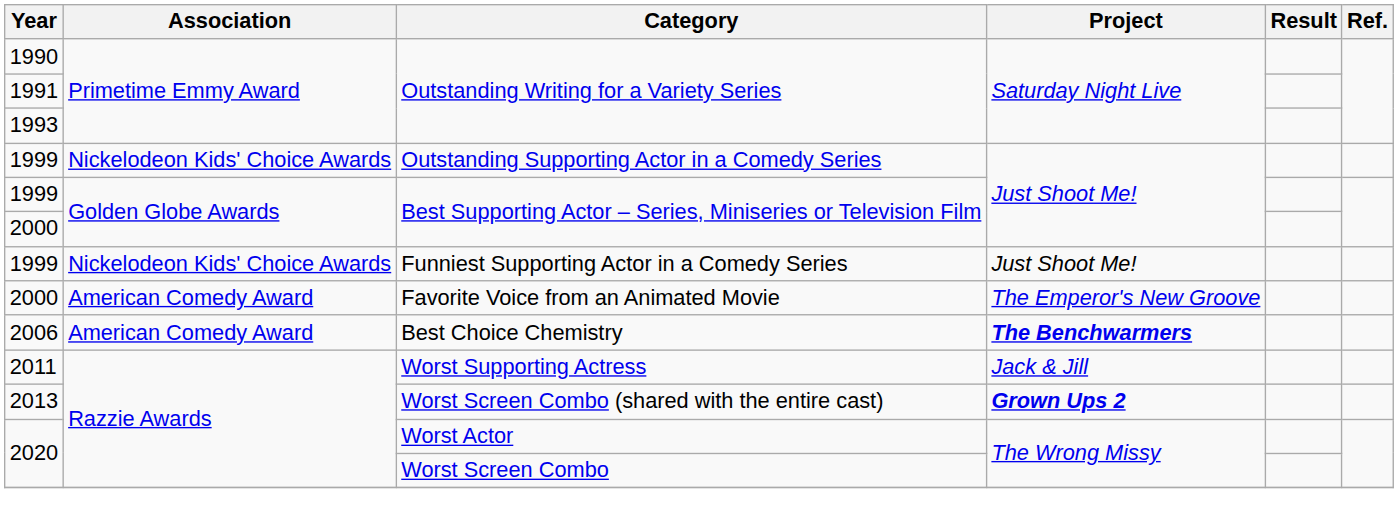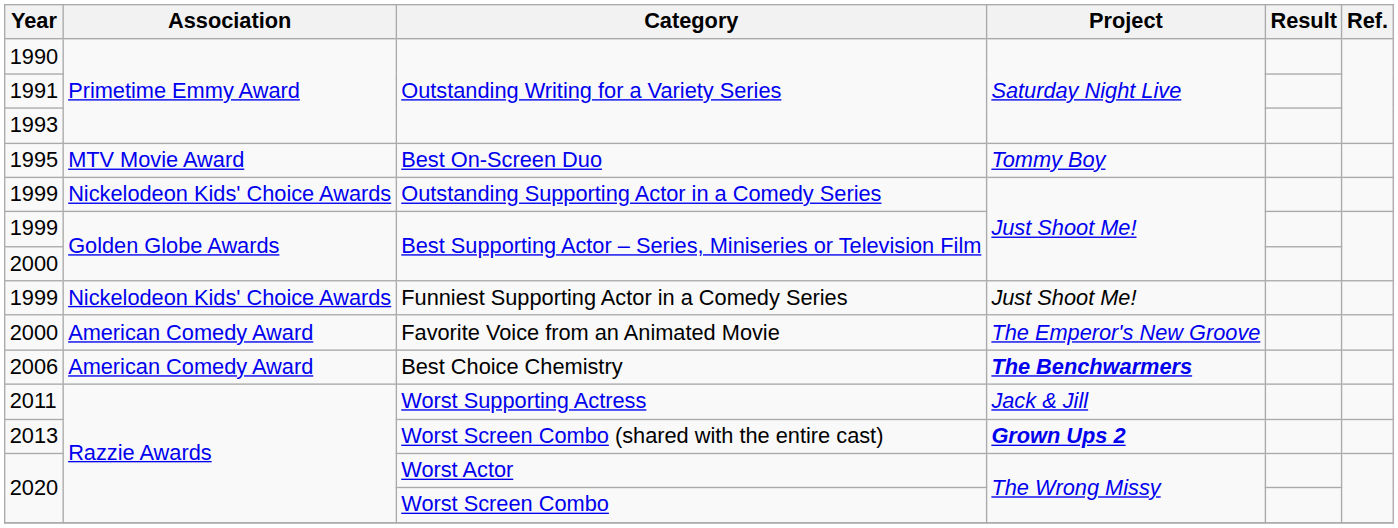 <table class="wikitable sortable">
 <tr>
 <th scope="col">Year</th>
 <th scope="col">Association</th>
 <th scope="col">Category</th>
 <th scope="col">Project</th>
 <th scope="col">Result</th>
 <th scope="col" class="unsortable">Ref.</th>
 </tr>
 <tr>
 <td>1990</td>
 <td rowspan=3><a href='#'>Primetime Emmy Award</a></td>
 <td rowspan=3><a href='#'>Outstanding Writing for a Variety Series</a></td>
 <td rowspan=3><em><a href='#'>Saturday Night Live</a></em></td>
 <td></td>
 <td rowspan=3></td>
 </tr>
 <tr>
 <td>1991</td>
 <td></td>
 </tr>
 <tr>
 <td>1993</td>
+<td></td>
+</tr>
+<tr>
+<td>1995</td>
+<td><a href='#'>MTV Movie Award</a></td>
+<td><a href='#'>Best On-Screen Duo</a></td>
+<td><em><a href='#'>Tommy Boy</a></em></td>
+<td></td>
 <td></td>
 </tr>
 <tr>
 <td>1999</td>
 <td><a href='#'>Nickelodeon Kids' Choice Awards</a></td>
 <td><a href='#'>Outstanding Supporting Actor in a Comedy Series</a></td>
 <td rowspan=3><em><a href='#'>Just Shoot Me!</a></em></td>
 <td></td>
 <td></td>
 </tr>
 <tr>
 <td>1999</td>
 <td rowspan=2><a href='#'>Golden Globe Awards</a></td>
 <td rowspan=2><a href='#'>Best Supporting Actor – Series, Miniseries or Television Film</a></td>
 <td></td>
 <td rowspan=2></td>
 </tr>
 <tr>
 <td>2000</td>
 <td></td>
 </tr>
 <tr>
 <td>1999</td>
 <td><a href='#'>Nickelodeon Kids' Choice Awards</a></td>
 <td>Funniest Supporting Actor in a Comedy Series</td>
 <td><em>Just Shoot Me!</em></td>
 <td></td>
 <td></td>
 </tr>
 <tr>
 <td>2000</td>
 <td><a href='#'>American Comedy Award</a></td>
 <td>Favorite Voice from an Animated Movie</td>
 <td><em><a href='#'>The Emperor's New Groove</a></em></td>
 <td></td>
 <td></td>
 </tr>
 <tr>
 <td rowspan="1">2006</td>
 <td><a href='#'>American Comedy Award</a></td>
 <td>Best Choice Chemistry</td>
 <td><strong><em><a href='#'>The Benchwarmers</a></em></strong></td>
 <td></td>
 <td></td>
 </tr>
 <tr>
 <td>2011</td>
 <td rowspan=4><a href='#'>Razzie Awards</a></td>
 <td><a href='#'>Worst Supporting Actress</a></td>
 <td><em><a href='#'>Jack & Jill</a></em></td>
 <td></td>
 <td></td>
 </tr>
 <tr>
 <td>2013</td>
 <td><a href='#'>Worst Screen Combo</a> (shared with the entire cast)</td>
 <td><strong><em><a href='#'>Grown Ups 2</a></em></strong></td>
 <td></td>
 <td></td>
 </tr>
 <tr>
 <td rowspan=2>2020</td>
 <td><a href='#'>Worst Actor</a></td>
 <td rowspan=2><em><a href='#'>The Wrong Missy</a></em></td>
 <td></td>
 <td rowspan=2></td>
 </tr>
 <tr>
 <td><a href='#'>Worst Screen Combo</a></td>
 <td></td>
 </tr>
 <tr>
 </tr>
 </table>
